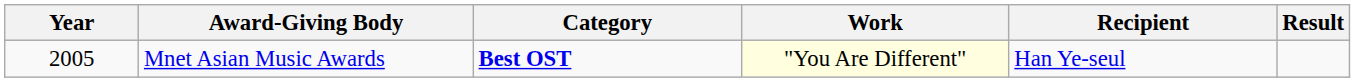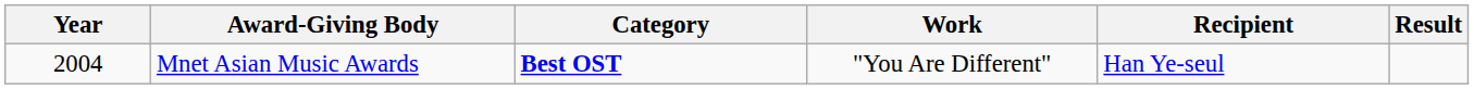 <table | width="75%" class="wikitable">
 <tr>
 <th width="10%">Year</th>
 <th width="25%">Award-Giving Body</th>
 <th width="20%">Category</th>
 <th width="20%">Work</th>
 <th width="20%">Recipient</th>
 <th width="5%">Result</th>
 </tr>
 <tr>
-<td align="center">2005</td>
+<td align="center">2004</td>
 <td><a href='#'>Mnet Asian Music Awards</a></td>
 <td><strong><a href='#'>Best OST</a></strong></td>
-<td align=center style="background: lightyellow;">"You Are Different"</td>
+<td align=center>"You Are Different"</td>
 <td><a href='#'>Han Ye-seul</a></td>
 <td></td>
 </tr>
 </table>
